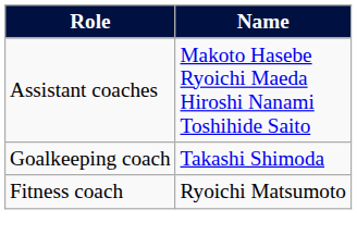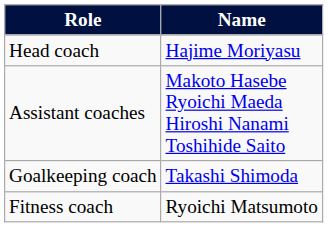 <table class="wikitable">
 <tr>
 <th style="color:#FFFFFF;background:#001040">Role</th>
 <th style="color:#FFFFFF;background:#001040">Name</th>
+</tr>
+<tr>
+<td>Head coach</td>
+<td> <a href='#'>Hajime Moriyasu</a></td>
 </tr>
 <tr>
 <td>Assistant coaches</td>
 <td> <a href='#'>Makoto Hasebe</a><br> <a href='#'>Ryoichi Maeda</a><br> <a href='#'>Hiroshi Nanami</a><br> <a href='#'>Toshihide Saito</a></td>
 </tr>
 <tr>
 <td>Goalkeeping coach</td>
 <td> <a href='#'>Takashi Shimoda</a></td>
 </tr>
 <tr>
 <td>Fitness coach</td>
 <td> Ryoichi Matsumoto</td>
 </tr>
 </table>
